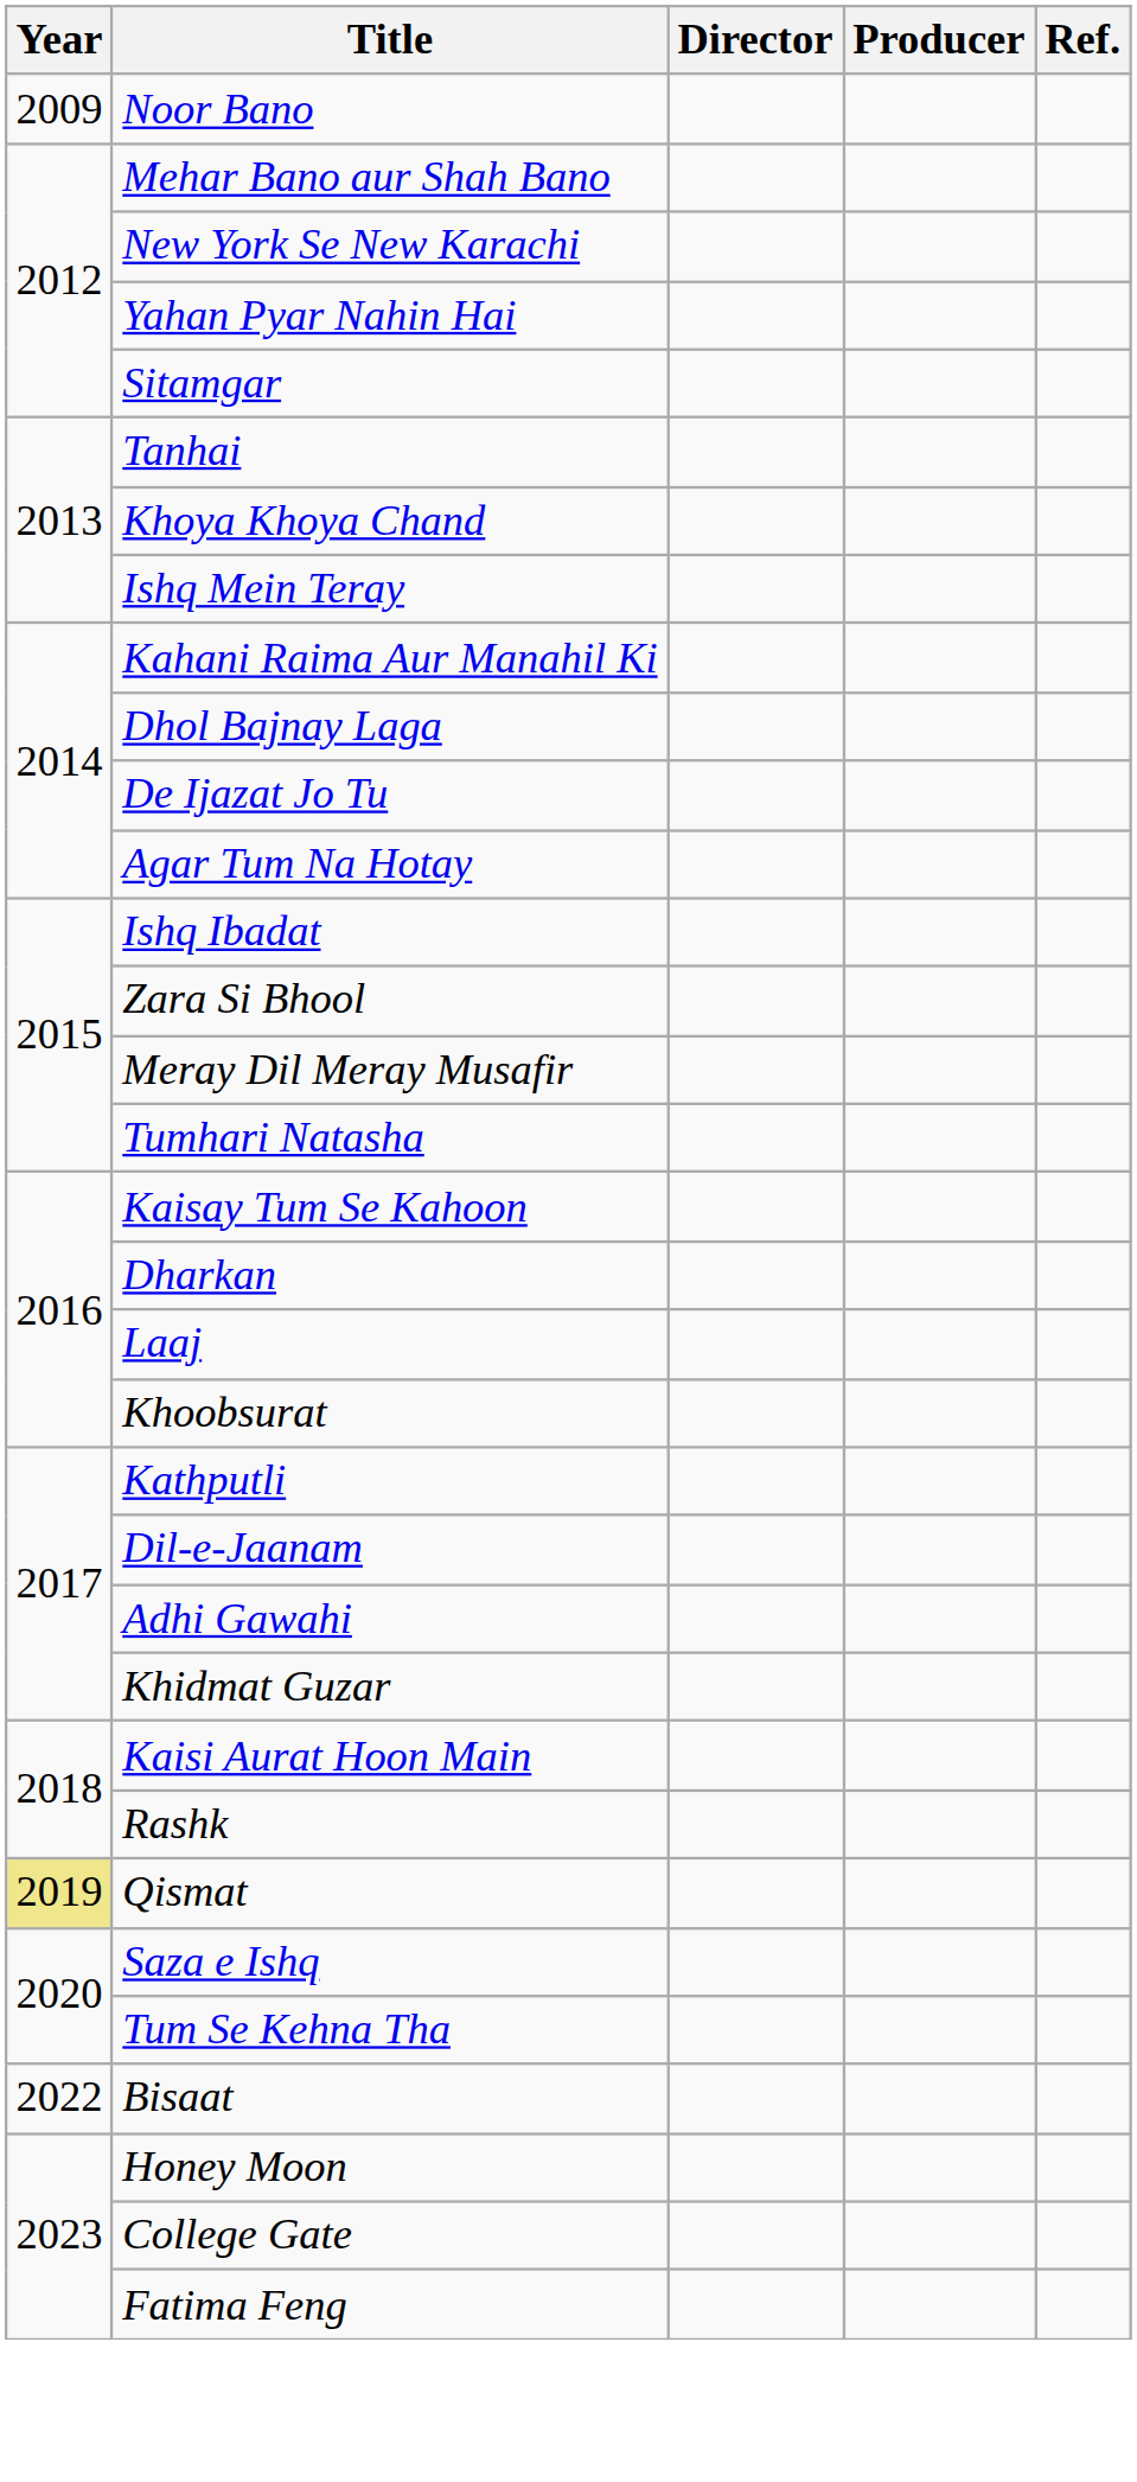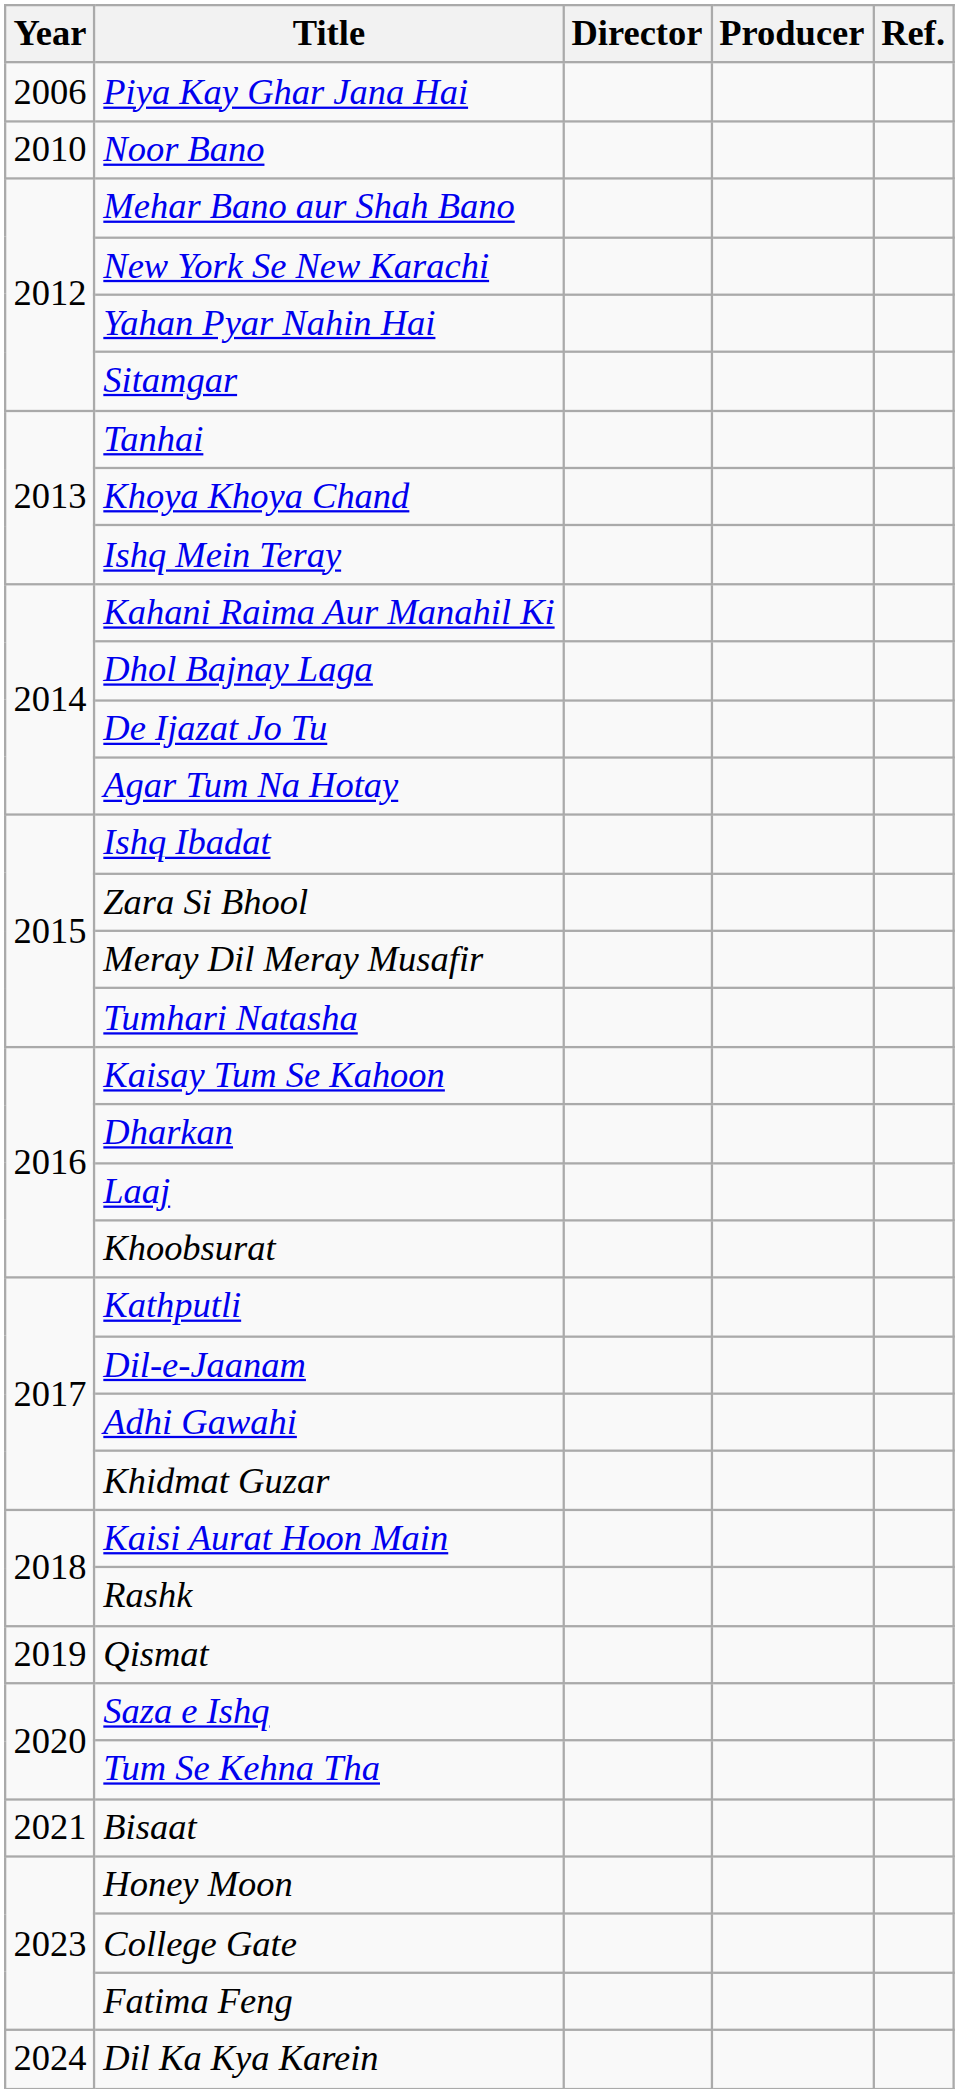 <table class="wikitable">
 <tr>
 <th>Year</th>
 <th>Title</th>
 <th>Director</th>
 <th>Producer</th>
 <th>Ref.</th>
 </tr>
 <tr>
-<td>2009</td>
+<td>2006</td>
+<td><em><a href='#'>Piya Kay Ghar Jana Hai</a></em></td>
+<td></td>
+<td></td>
+<td></td>
+</tr>
+<tr>
+<td>2010</td>
 <td><em><a href='#'>Noor Bano</a></em></td>
 <td></td>
 <td></td>
 <td></td>
 </tr>
 <tr>
 <td rowspan="4">2012</td>
 <td><em><a href='#'>Mehar Bano aur Shah Bano</a></em></td>
 <td></td>
 <td></td>
 <td></td>
 </tr>
 <tr>
 <td><em><a href='#'>New York Se New Karachi</a></em></td>
 <td></td>
 <td></td>
 <td></td>
 </tr>
 <tr>
 <td><em><a href='#'>Yahan Pyar Nahin Hai</a></em></td>
 <td></td>
 <td></td>
 <td></td>
 </tr>
 <tr>
 <td><em><a href='#'>Sitamgar</a></em></td>
 <td></td>
 <td></td>
 <td></td>
 </tr>
 <tr>
 <td rowspan="3">2013</td>
 <td><em><a href='#'>Tanhai</a></em></td>
 <td></td>
 <td></td>
 <td></td>
 </tr>
 <tr>
 <td><em><a href='#'>Khoya Khoya Chand</a></em></td>
 <td></td>
 <td></td>
 <td></td>
 </tr>
 <tr>
 <td><em><a href='#'>Ishq Mein Teray</a></em></td>
 <td></td>
 <td></td>
 <td></td>
 </tr>
 <tr>
 <td rowspan="4">2014</td>
 <td><em><a href='#'>Kahani Raima Aur Manahil Ki</a></em></td>
 <td></td>
 <td></td>
 <td></td>
 </tr>
 <tr>
 <td><em><a href='#'>Dhol Bajnay Laga</a></em></td>
 <td></td>
 <td></td>
 <td></td>
 </tr>
 <tr>
 <td><em><a href='#'>De Ijazat Jo Tu</a></em></td>
 <td></td>
 <td></td>
 <td></td>
 </tr>
 <tr>
 <td><em><a href='#'>Agar Tum Na Hotay</a></em></td>
 <td></td>
 <td></td>
 <td></td>
 </tr>
 <tr>
 <td rowspan="4">2015</td>
 <td><em><a href='#'>Ishq Ibadat</a></em></td>
 <td></td>
 <td></td>
 <td></td>
 </tr>
 <tr>
 <td><em>Zara Si Bhool</em></td>
 <td></td>
 <td></td>
 <td></td>
 </tr>
 <tr>
 <td><em>Meray Dil Meray Musafir</em></td>
 <td></td>
 <td></td>
 <td></td>
 </tr>
 <tr>
 <td><em><a href='#'>Tumhari Natasha</a></em></td>
 <td></td>
 <td></td>
 <td></td>
 </tr>
 <tr>
 <td rowspan="4">2016</td>
 <td><em><a href='#'>Kaisay Tum Se Kahoon</a></em></td>
 <td></td>
 <td></td>
 <td></td>
 </tr>
 <tr>
 <td><em><a href='#'>Dharkan</a></em></td>
 <td></td>
 <td></td>
 <td></td>
 </tr>
 <tr>
 <td><em><a href='#'>Laaj</a></em></td>
 <td></td>
 <td></td>
 <td></td>
 </tr>
 <tr>
 <td><em>Khoobsurat</em></td>
 <td></td>
 <td></td>
 <td></td>
 </tr>
 <tr>
 <td rowspan="4">2017</td>
 <td><em><a href='#'>Kathputli</a></em></td>
 <td></td>
 <td></td>
 <td></td>
 </tr>
 <tr>
 <td><em><a href='#'>Dil-e-Jaanam</a></em></td>
 <td></td>
 <td></td>
 <td></td>
 </tr>
 <tr>
 <td><em><a href='#'>Adhi Gawahi</a></em></td>
 <td></td>
 <td></td>
 <td></td>
 </tr>
 <tr>
 <td><em>Khidmat Guzar</em></td>
 <td></td>
 <td></td>
 <td></td>
 </tr>
 <tr>
 <td rowspan="2">2018</td>
 <td><em><a href='#'>Kaisi Aurat Hoon Main</a></em></td>
 <td></td>
 <td></td>
 <td></td>
 </tr>
 <tr>
 <td><em>Rashk</em></td>
 <td></td>
 <td></td>
 <td></td>
 </tr>
 <tr>
-<td style="background: khaki;">2019</td>
+<td>2019</td>
 <td><em>Qismat</em></td>
 <td></td>
 <td></td>
 <td></td>
 </tr>
 <tr>
 <td rowspan="2">2020</td>
 <td><em><a href='#'>Saza e Ishq</a></em></td>
 <td></td>
 <td></td>
 <td></td>
 </tr>
 <tr>
 <td><em><a href='#'>Tum Se Kehna Tha</a></em></td>
 <td></td>
 <td></td>
 <td></td>
 </tr>
 <tr>
-<td>2022</td>
+<td>2021</td>
 <td><em>Bisaat</em></td>
 <td></td>
 <td></td>
 <td></td>
 </tr>
 <tr>
 <td rowspan="3">2023</td>
 <td><em>Honey Moon</em></td>
 <td></td>
 <td></td>
 <td></td>
 </tr>
 <tr>
 <td><em>College Gate</em></td>
 <td></td>
 <td></td>
 <td></td>
 </tr>
 <tr>
 <td><em>Fatima Feng</em></td>
 <td></td>
 <td></td>
 <td></td>
 </tr>
+<tr>
+<td>2024</td>
+<td><em>Dil Ka Kya Karein</em></td>
+<td></td>
+<td></td>
+<td></td>
+</tr>
 </table>
